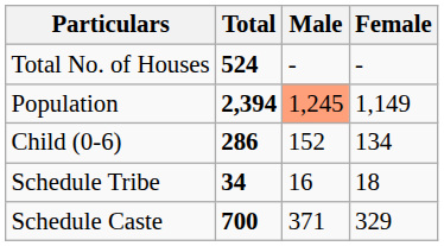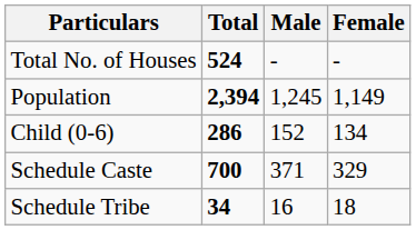 <table class="wikitable">
 <tr>
 <th>Particulars</th>
 <th>Total</th>
 <th>Male</th>
 <th>Female</th>
 </tr>
 <tr>
 <td>Total No. of Houses</td>
 <td><strong>524</strong></td>
 <td>-</td>
 <td>-</td>
 </tr>
 <tr>
 <td>Population</td>
 <td><strong>2,394</strong></td>
-<td style="background: lightsalmon;">1,245</td>
+<td>1,245</td>
 <td>1,149</td>
 </tr>
 <tr>
 <td>Child (0-6)</td>
 <td><strong>286</strong></td>
 <td>152</td>
 <td>134</td>
 </tr>
 <tr>
+<td>Schedule Caste</td>
+<td><strong>700</strong></td>
+<td>371</td>
+<td>329</td>
+</tr>
+<tr>
 <td>Schedule Tribe</td>
 <td><strong>34</strong></td>
 <td>16</td>
 <td>18</td>
 </tr>
-<tr>
-<td>Schedule Caste</td>
-<td><strong>700</strong></td>
-<td>371</td>
-<td>329</td>
-</tr>
 </table>
